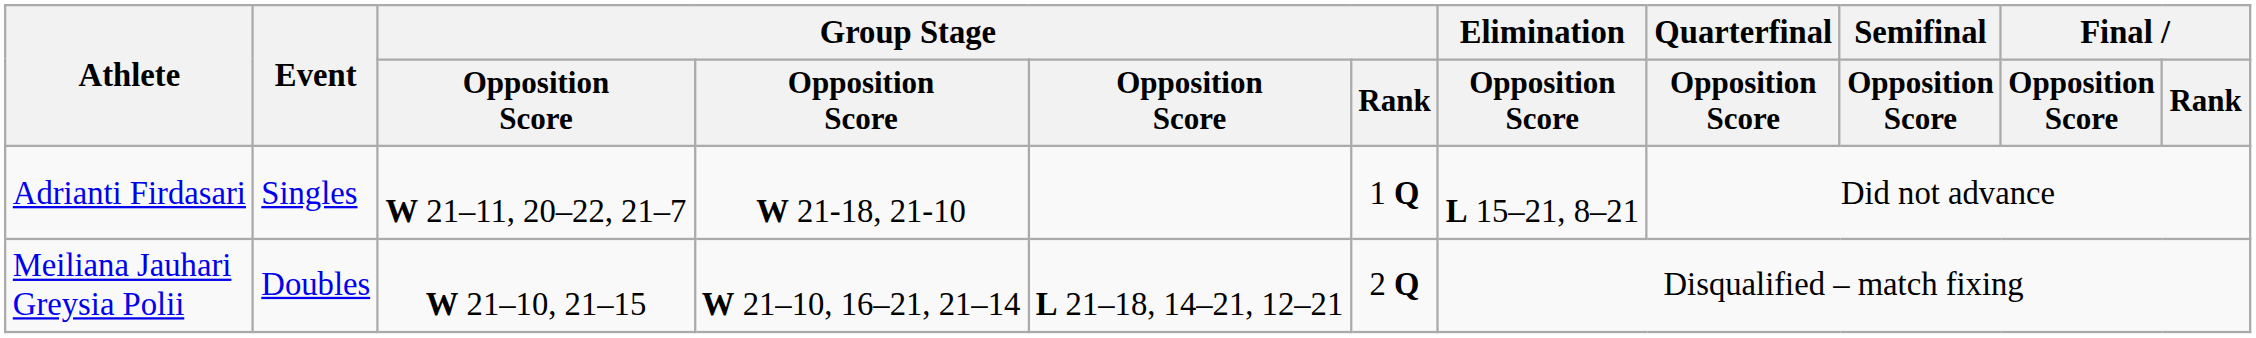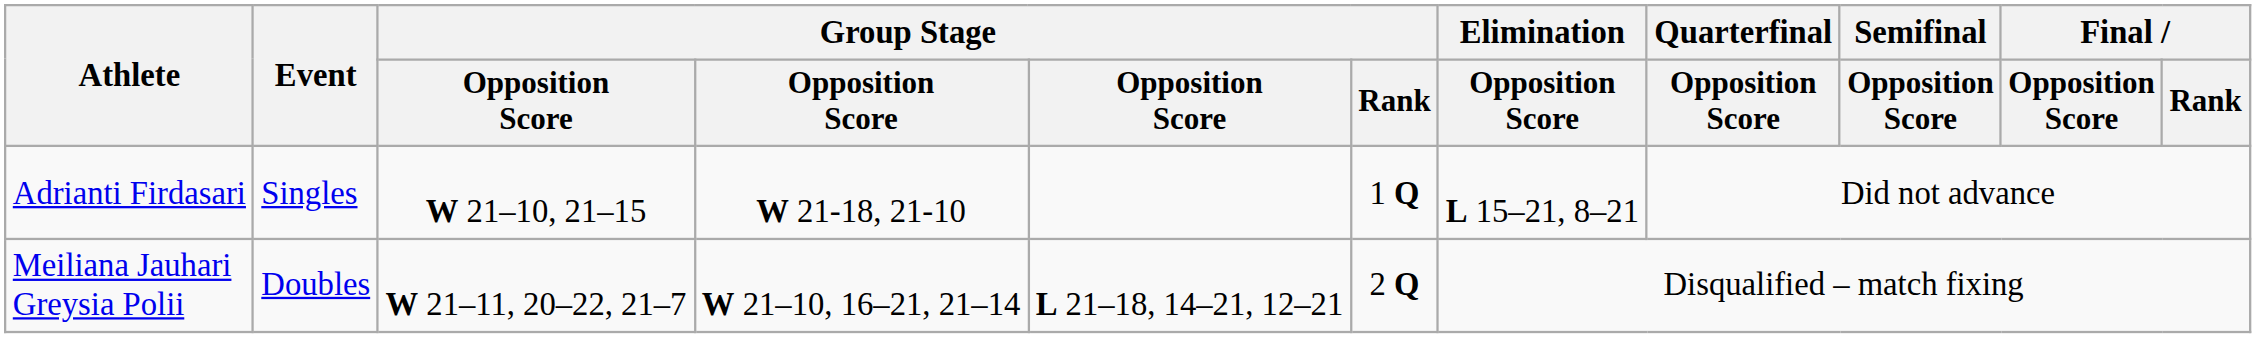 <table class="wikitable" style="font-size:90%">
 <tr>
 <th rowspan=2>Athlete</th>
 <th rowspan=2>Event</th>
 <th colspan=4>Group Stage</th>
 <th>Elimination</th>
 <th>Quarterfinal</th>
 <th>Semifinal</th>
 <th colspan=2>Final / </th>
 </tr>
 <tr style="font-size:95%">
 <th>Opposition<br>Score</th>
 <th>Opposition<br>Score</th>
 <th>Opposition<br>Score</th>
 <th>Rank</th>
 <th>Opposition<br>Score</th>
 <th>Opposition<br>Score</th>
 <th>Opposition<br>Score</th>
 <th>Opposition<br>Score</th>
 <th>Rank</th>
 </tr>
 <tr align=center>
 <td align=left><a href='#'>Adrianti Firdasari</a></td>
 <td align=left><a href='#'>Singles</a></td>
-<td> <br><strong>W</strong> 21–11, 20–22, 21–7</td>
+<td><br><strong>W</strong> 21–10, 21–15</td>
 <td> <br><strong>W</strong> 21-18, 21-10</td>
 <td></td>
 <td>1 <strong>Q</strong></td>
 <td><br><strong>L</strong> 15–21, 8–21</td>
 <td colspan=4>Did not advance</td>
 </tr>
 <tr align=center>
 <td align=left><a href='#'>Meiliana Jauhari</a><br><a href='#'>Greysia Polii</a></td>
 <td align=left><a href='#'>Doubles</a></td>
-<td><br><strong>W</strong> 21–10, 21–15</td>
+<td> <br><strong>W</strong> 21–11, 20–22, 21–7</td>
 <td><br><strong>W</strong> 21–10, 16–21, 21–14</td>
 <td> <br><strong>L</strong> 21–18, 14–21, 12–21</td>
 <td align=center>2 <strong>Q</strong></td>
 <td colspan=5>Disqualified – match fixing</td>
 </tr>
 </table>
